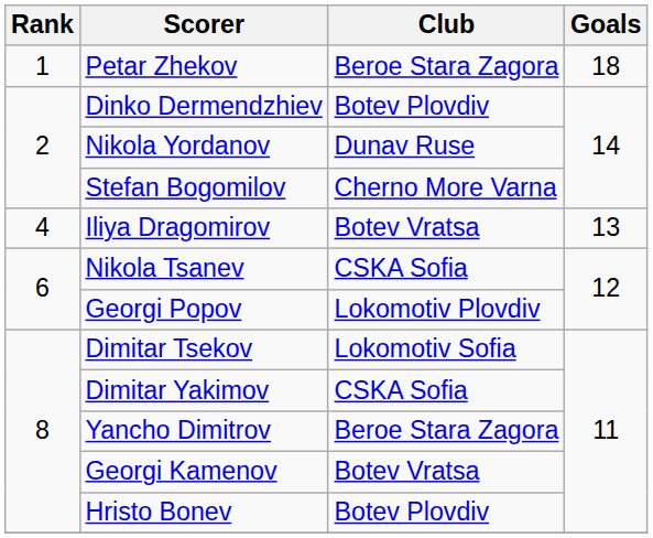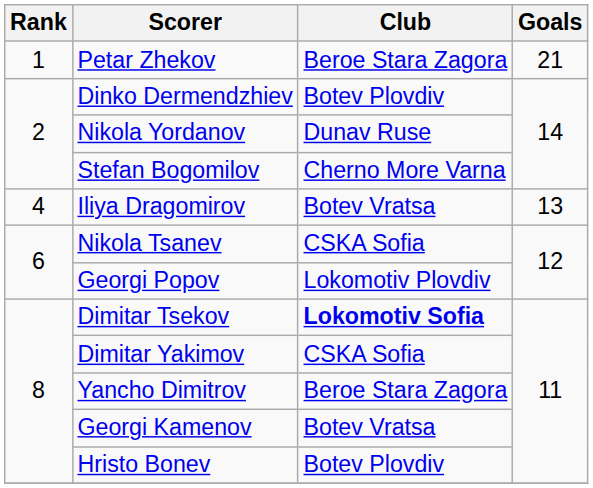 <table class="wikitable" style="text-align:center">
 <tr>
 <th>Rank</th>
 <th>Scorer</th>
 <th>Club</th>
 <th>Goals</th>
 </tr>
 <tr>
 <td rowspan="1">1</td>
 <td align="left"> <a href='#'>Petar Zhekov</a></td>
 <td align="left"><a href='#'>Beroe Stara Zagora</a></td>
-<td rowspan="1">18</td>
+<td rowspan="1">21</td>
 </tr>
 <tr>
 <td rowspan="3">2</td>
 <td align="left"> <a href='#'>Dinko Dermendzhiev</a></td>
 <td align="left"><a href='#'>Botev Plovdiv</a></td>
 <td rowspan="3">14</td>
 </tr>
 <tr>
 <td align="left"> <a href='#'>Nikola Yordanov</a></td>
 <td align="left"><a href='#'>Dunav Ruse</a></td>
 </tr>
 <tr>
 <td align="left"> <a href='#'>Stefan Bogomilov</a></td>
 <td align="left"><a href='#'>Cherno More Varna</a></td>
 </tr>
 <tr>
 <td rowspan="1">4</td>
 <td align="left"> <a href='#'>Iliya Dragomirov</a></td>
 <td align="left"><a href='#'>Botev Vratsa</a></td>
 <td rowspan="1">13</td>
 </tr>
 <tr>
 <td rowspan="2">6</td>
 <td align="left"> <a href='#'>Nikola Tsanev</a></td>
 <td align="left"><a href='#'>CSKA Sofia</a></td>
 <td rowspan="2">12</td>
 </tr>
 <tr>
 <td align="left"> <a href='#'>Georgi Popov</a></td>
 <td align="left"><a href='#'>Lokomotiv Plovdiv</a></td>
 </tr>
 <tr>
 <td rowspan="5">8</td>
 <td align="left"> <a href='#'>Dimitar Tsekov</a></td>
-<td align="left"><a href='#'>Lokomotiv Sofia</a></td>
+<td align="left"><strong><a href='#'>Lokomotiv Sofia</a></strong></td>
 <td rowspan="5">11</td>
 </tr>
 <tr>
 <td align="left"> <a href='#'>Dimitar Yakimov</a></td>
 <td align="left"><a href='#'>CSKA Sofia</a></td>
 </tr>
 <tr>
 <td align="left"> <a href='#'>Yancho Dimitrov</a></td>
 <td align="left"><a href='#'>Beroe Stara Zagora</a></td>
 </tr>
 <tr>
 <td align="left"> <a href='#'>Georgi Kamenov</a></td>
 <td align="left"><a href='#'>Botev Vratsa</a></td>
 </tr>
 <tr>
 <td align="left"> <a href='#'>Hristo Bonev</a></td>
 <td align="left"><a href='#'>Botev Plovdiv</a></td>
 </tr>
 <tr>
 </tr>
 </table>
